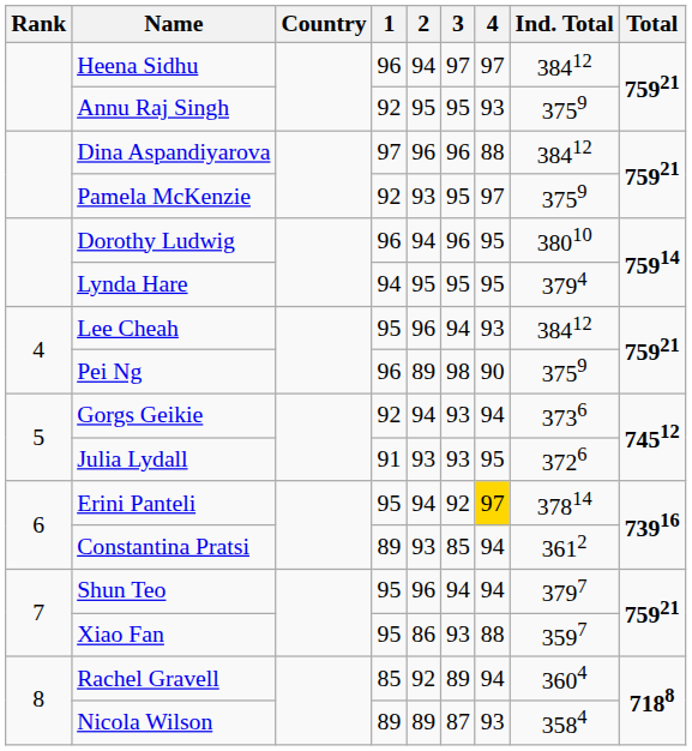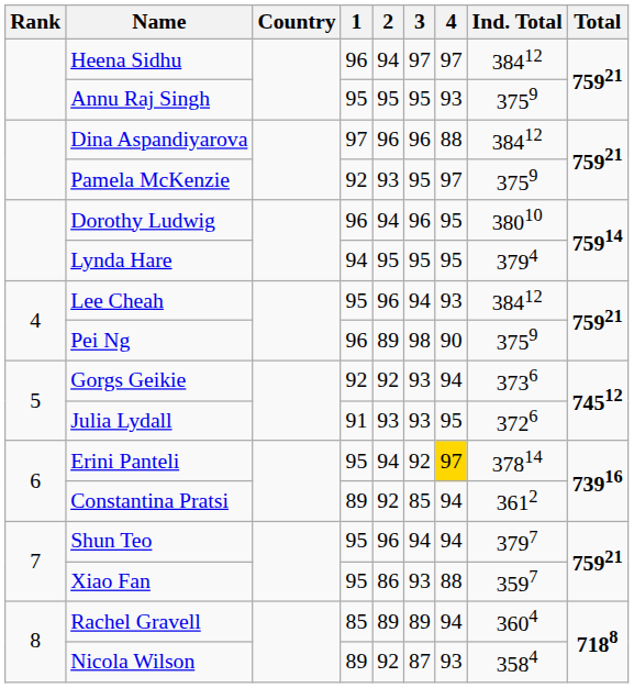 <table class="wikitable sortable" style="text-align:center;">
 <tr>
 <th>Rank</th>
 <th>Name</th>
 <th>Country</th>
 <th>1</th>
 <th>2</th>
 <th>3</th>
 <th>4</th>
 <th>Ind. Total</th>
 <th>Total</th>
 </tr>
 <tr>
 <td rowspan=2></td>
 <td align=left><a href='#'>Heena Sidhu</a></td>
 <td rowspan=2></td>
 <td>96</td>
 <td>94</td>
 <td>97</td>
 <td>97</td>
 <td>384<sup>12</sup></td>
 <td rowspan=2><strong>759<sup>21</sup></strong></td>
 </tr>
 <tr>
 <td align=left><a href='#'>Annu Raj Singh</a></td>
-<td>92</td>
+<td>95</td>
 <td>95</td>
 <td>95</td>
 <td>93</td>
 <td>375<sup>9</sup></td>
 </tr>
 <tr>
 <td rowspan=2></td>
 <td align=left><a href='#'>Dina Aspandiyarova</a></td>
 <td rowspan=2></td>
 <td>97</td>
 <td>96</td>
 <td>96</td>
 <td>88</td>
 <td>384<sup>12</sup></td>
 <td rowspan=2><strong>759<sup>21</sup></strong></td>
 </tr>
 <tr>
 <td align=left><a href='#'>Pamela McKenzie</a></td>
 <td>92</td>
 <td>93</td>
 <td>95</td>
 <td>97</td>
 <td>375<sup>9</sup></td>
 </tr>
 <tr>
 <td rowspan=2></td>
 <td align=left><a href='#'>Dorothy Ludwig</a></td>
 <td rowspan=2></td>
 <td>96</td>
 <td>94</td>
 <td>96</td>
 <td>95</td>
 <td>380<sup>10</sup></td>
 <td rowspan=2><strong>759<sup>14</sup></strong></td>
 </tr>
 <tr>
 <td align=left><a href='#'>Lynda Hare</a></td>
 <td>94</td>
 <td>95</td>
 <td>95</td>
 <td>95</td>
 <td>379<sup>4</sup></td>
 </tr>
 <tr>
 <td rowspan=2>4</td>
 <td align=left><a href='#'>Lee Cheah</a></td>
 <td rowspan=2></td>
 <td>95</td>
 <td>96</td>
 <td>94</td>
 <td>93</td>
 <td>384<sup>12</sup></td>
 <td rowspan=2><strong>759<sup>21</sup></strong></td>
 </tr>
 <tr>
 <td align=left><a href='#'>Pei Ng</a></td>
 <td>96</td>
 <td>89</td>
 <td>98</td>
 <td>90</td>
 <td>375<sup>9</sup></td>
 </tr>
 <tr>
 <td rowspan=2>5</td>
 <td align=left><a href='#'>Gorgs Geikie</a></td>
 <td rowspan=2></td>
 <td>92</td>
-<td>94</td>
+<td>92</td>
 <td>93</td>
 <td>94</td>
 <td>373<sup>6</sup></td>
 <td rowspan=2><strong>745<sup>12</sup></strong></td>
 </tr>
 <tr>
 <td align=left><a href='#'>Julia Lydall</a></td>
 <td>91</td>
 <td>93</td>
 <td>93</td>
 <td>95</td>
 <td>372<sup>6</sup></td>
 </tr>
 <tr>
 <td rowspan=2>6</td>
 <td align=left><a href='#'>Erini Panteli</a></td>
 <td rowspan=2></td>
 <td>95</td>
 <td>94</td>
 <td>92</td>
 <td style="background: gold;">97</td>
 <td>378<sup>14</sup></td>
 <td rowspan=2><strong>739<sup>16</sup></strong></td>
 </tr>
 <tr>
 <td align=left><a href='#'>Constantina Pratsi</a></td>
 <td>89</td>
-<td>93</td>
+<td>92</td>
 <td>85</td>
 <td>94</td>
 <td>361<sup>2</sup></td>
 </tr>
 <tr>
 <td rowspan=2>7</td>
 <td align=left><a href='#'>Shun Teo</a></td>
 <td rowspan=2></td>
 <td>95</td>
 <td>96</td>
 <td>94</td>
 <td>94</td>
 <td>379<sup>7</sup></td>
 <td rowspan=2><strong>759<sup>21</sup></strong></td>
 </tr>
 <tr>
 <td align=left><a href='#'>Xiao Fan</a></td>
 <td>95</td>
 <td>86</td>
 <td>93</td>
 <td>88</td>
 <td>359<sup>7</sup></td>
 </tr>
 <tr>
 <td rowspan=2>8</td>
 <td align=left><a href='#'>Rachel Gravell</a></td>
 <td rowspan=2></td>
 <td>85</td>
-<td>92</td>
+<td>89</td>
 <td>89</td>
 <td>94</td>
 <td>360<sup>4</sup></td>
 <td rowspan=2><strong>718<sup>8</sup></strong></td>
 </tr>
 <tr>
 <td align=left><a href='#'>Nicola Wilson</a></td>
 <td>89</td>
-<td>89</td>
+<td>92</td>
 <td>87</td>
 <td>93</td>
 <td>358<sup>4</sup></td>
 </tr>
 </table>
